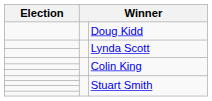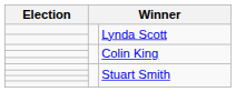 <table class=wikitable>
 <tr>
 <th width=100>Election</th>
 <th width=175 colspan=2>Winner</th>
-</tr>
-<tr>
-<td></td>
-<td width=5 bgcolor=></td>
-<td><a href='#'>Doug Kidd</a></td>
 </tr>
 <tr>
 <td></td>
 <td rowspan=2 bgcolor=></td>
 <td rowspan=2><a href='#'>Lynda Scott</a></td>
 </tr>
 <tr>
 <td></td>
 </tr>
 <tr>
 <td></td>
 <td rowspan=3 bgcolor=></td>
 <td rowspan=3><a href='#'>Colin King</a></td>
 </tr>
 <tr>
 <td></td>
 </tr>
 <tr>
 <td></td>
 </tr>
 <tr>
 <td></td>
 <td rowspan=4 bgcolor=></td>
 <td rowspan=4><a href='#'>Stuart Smith</a></td>
 </tr>
 <tr>
 <td></td>
 </tr>
 <tr>
 <td></td>
 </tr>
 <tr>
 <td></td>
 </tr>
 </table>
